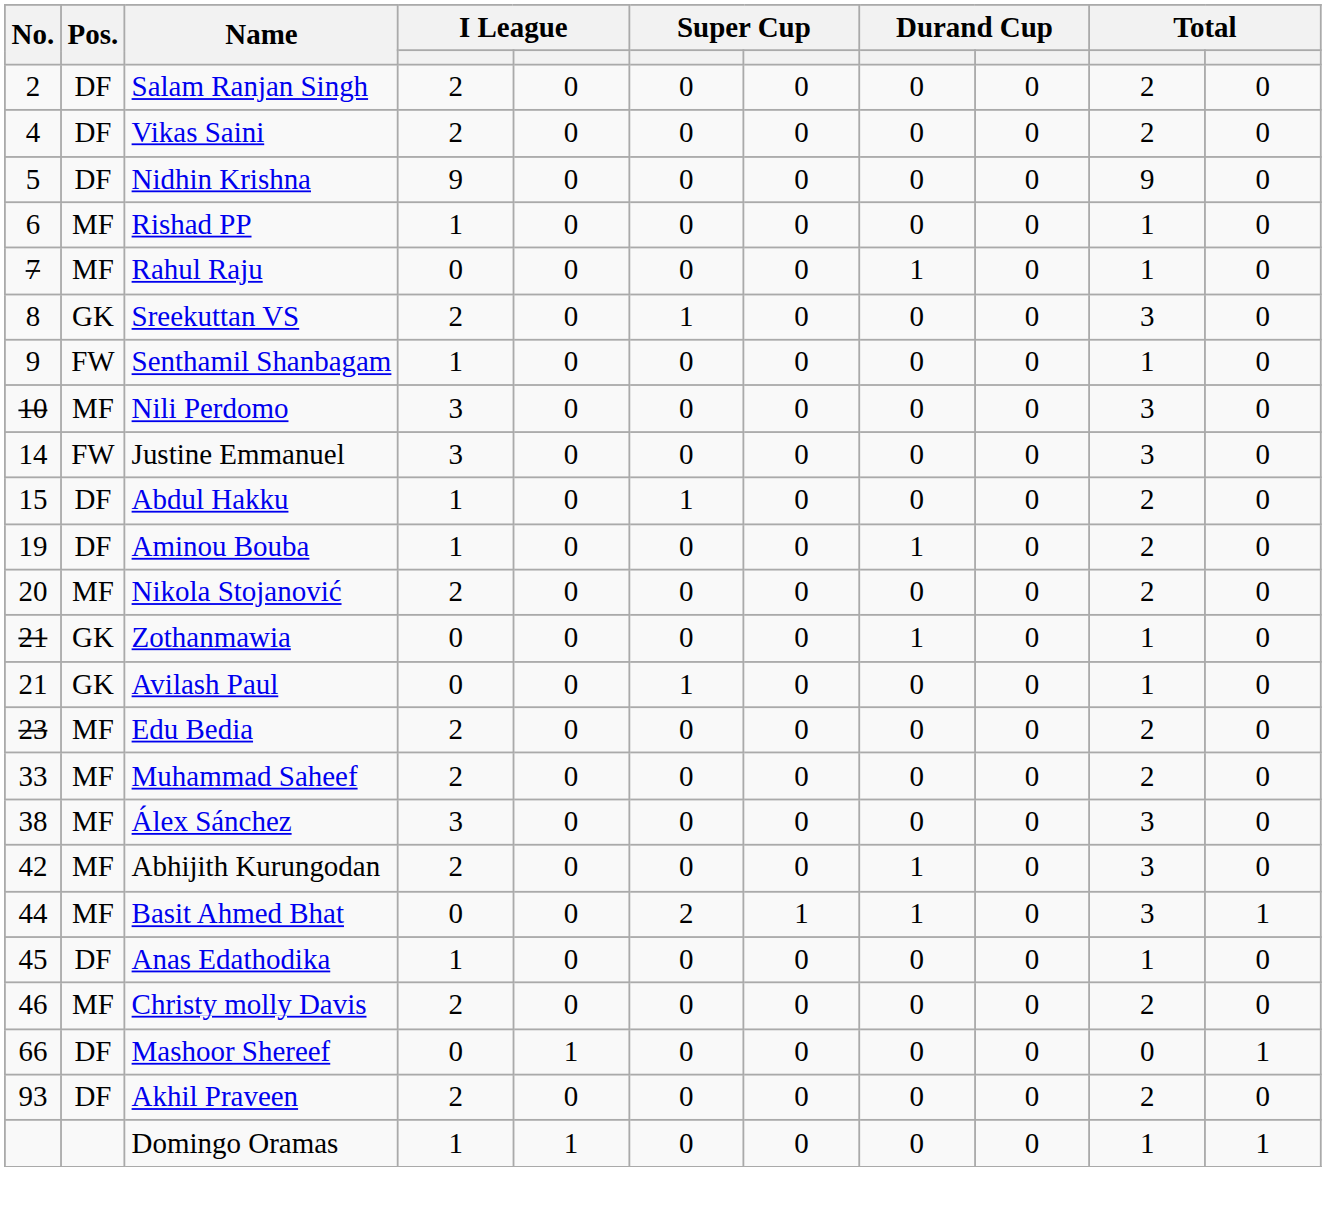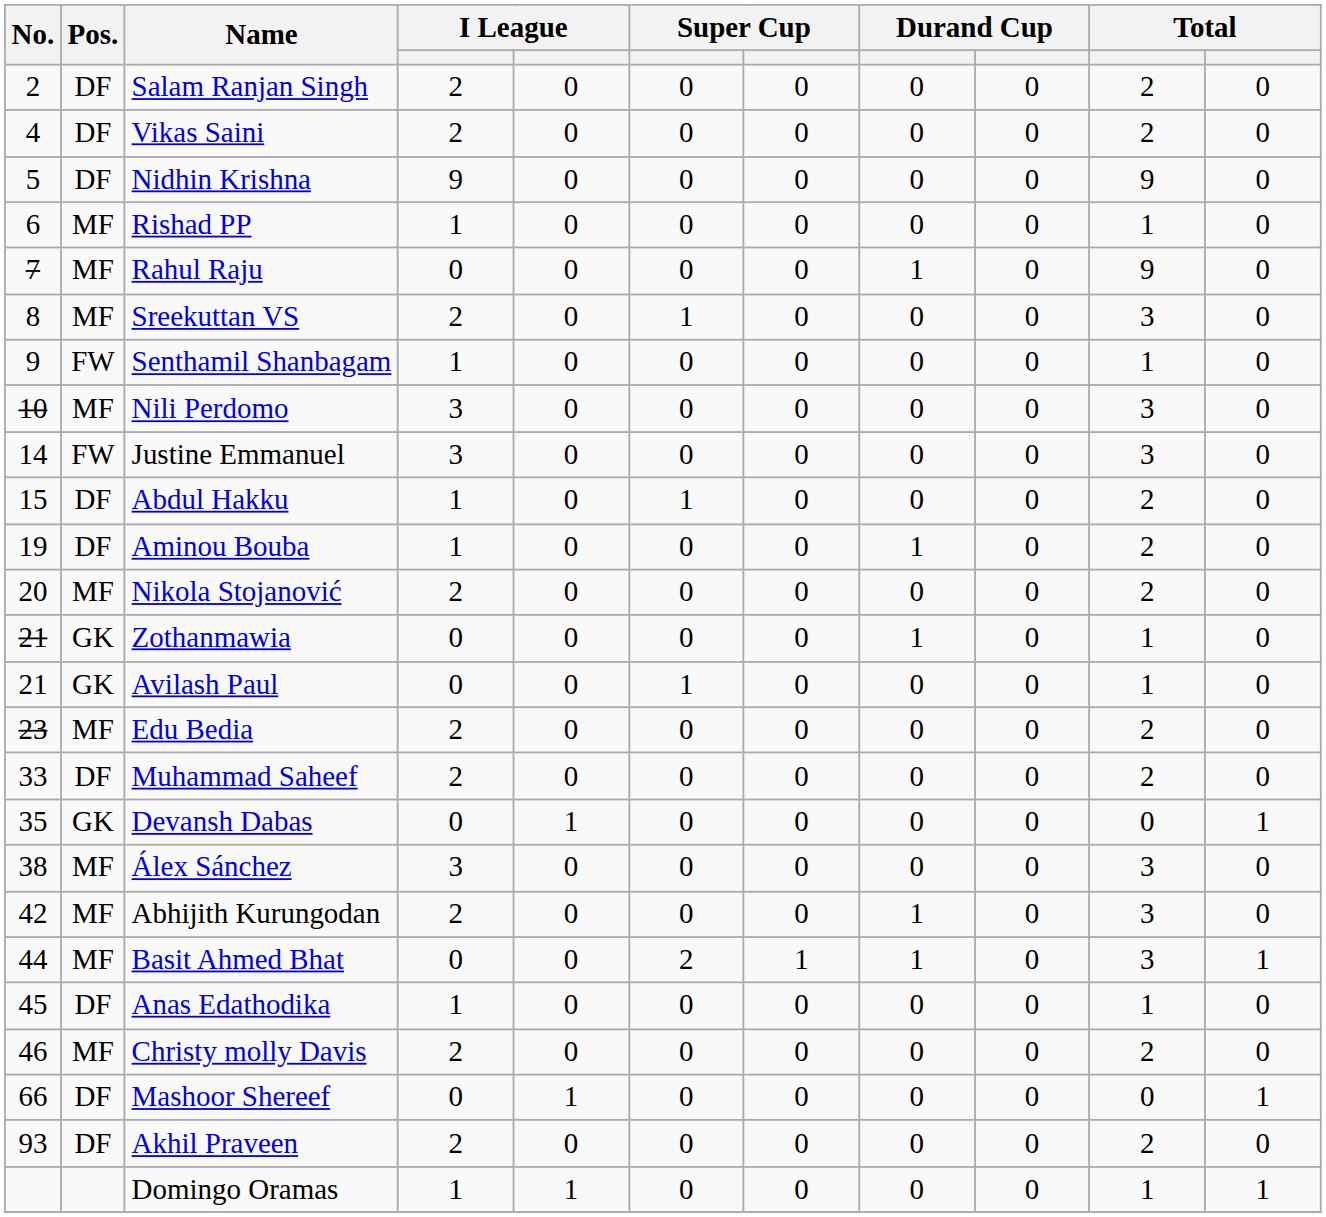 <table class="wikitable sortable" style="text-align: center;">
 <tr>
 <th rowspan="2">No.</th>
 <th rowspan="2">Pos.</th>
 <th rowspan="2">Name</th>
 <th colspan="2" width=120>I League</th>
 <th colspan="2" width=120>Super Cup</th>
 <th colspan="2" width=120>Durand Cup</th>
 <th colspan="2" width=120>Total</th>
 </tr>
 <tr>
 <th></th>
 <th></th>
 <th></th>
 <th></th>
 <th></th>
 <th></th>
 <th></th>
 <th></th>
 </tr>
 <tr>
 <td>2</td>
 <td>DF</td>
 <td align="left"> <a href='#'>Salam Ranjan Singh</a></td>
 <td>2</td>
 <td>0</td>
 <td>0</td>
 <td>0</td>
 <td>0</td>
 <td>0</td>
 <td>2</td>
 <td>0</td>
 </tr>
 <tr>
 <td>4</td>
 <td>DF</td>
 <td align="left"> <a href='#'>Vikas Saini</a></td>
 <td>2</td>
 <td>0</td>
 <td>0</td>
 <td>0</td>
 <td>0</td>
 <td>0</td>
 <td>2</td>
 <td>0</td>
 </tr>
 <tr>
 <td>5</td>
 <td>DF</td>
 <td align="left"> <a href='#'>Nidhin Krishna</a></td>
 <td>9</td>
 <td>0</td>
 <td>0</td>
 <td>0</td>
 <td>0</td>
 <td>0</td>
 <td>9</td>
 <td>0</td>
 </tr>
 <tr>
 <td>6</td>
 <td>MF</td>
 <td align="left"> <a href='#'>Rishad PP</a></td>
 <td>1</td>
 <td>0</td>
 <td>0</td>
 <td>0</td>
 <td>0</td>
 <td>0</td>
 <td>1</td>
 <td>0</td>
 </tr>
 <tr>
 <td><s>7</s></td>
 <td>MF</td>
 <td align="left"> <a href='#'>Rahul Raju</a></td>
 <td>0</td>
 <td>0</td>
 <td>0</td>
 <td>0</td>
 <td>1</td>
 <td>0</td>
-<td>1</td>
+<td>9</td>
 <td>0</td>
 </tr>
 <tr>
 <td>8</td>
-<td>GK</td>
+<td>MF</td>
 <td align="left"> <a href='#'>Sreekuttan VS</a></td>
 <td>2</td>
 <td>0</td>
 <td>1</td>
 <td>0</td>
 <td>0</td>
 <td>0</td>
 <td>3</td>
 <td>0</td>
 </tr>
 <tr>
 <td>9</td>
 <td>FW</td>
 <td align="left"> <a href='#'>Senthamil Shanbagam</a></td>
 <td>1</td>
 <td>0</td>
 <td>0</td>
 <td>0</td>
 <td>0</td>
 <td>0</td>
 <td>1</td>
 <td>0</td>
 </tr>
 <tr>
 <td><s>10</s></td>
 <td>MF</td>
 <td align="left"> <a href='#'>Nili Perdomo</a></td>
 <td>3</td>
 <td>0</td>
 <td>0</td>
 <td>0</td>
 <td>0</td>
 <td>0</td>
 <td>3</td>
 <td>0</td>
 </tr>
 <tr>
 <td>14</td>
 <td>FW</td>
 <td align="left"> Justine Emmanuel</td>
 <td>3</td>
 <td>0</td>
 <td>0</td>
 <td>0</td>
 <td>0</td>
 <td>0</td>
 <td>3</td>
 <td>0</td>
 </tr>
 <tr>
 <td>15</td>
 <td>DF</td>
 <td align="left"> <a href='#'>Abdul Hakku</a></td>
 <td>1</td>
 <td>0</td>
 <td>1</td>
 <td>0</td>
 <td>0</td>
 <td>0</td>
 <td>2</td>
 <td>0</td>
 </tr>
 <tr>
 <td>19</td>
 <td>DF</td>
 <td align="left"> <a href='#'>Aminou Bouba</a></td>
 <td>1</td>
 <td>0</td>
 <td>0</td>
 <td>0</td>
 <td>1</td>
 <td>0</td>
 <td>2</td>
 <td>0</td>
 </tr>
 <tr>
 <td>20</td>
 <td>MF</td>
 <td align="left"> <a href='#'>Nikola Stojanović</a></td>
 <td>2</td>
 <td>0</td>
 <td>0</td>
 <td>0</td>
 <td>0</td>
 <td>0</td>
 <td>2</td>
 <td>0</td>
 </tr>
 <tr>
 <td><s>21</s></td>
 <td>GK</td>
 <td align="left"> <a href='#'>Zothanmawia</a></td>
 <td>0</td>
 <td>0</td>
 <td>0</td>
 <td>0</td>
 <td>1</td>
 <td>0</td>
 <td>1</td>
 <td>0</td>
 </tr>
 <tr>
 <td>21</td>
 <td>GK</td>
 <td align="left"> <a href='#'>Avilash Paul</a></td>
 <td>0</td>
 <td>0</td>
 <td>1</td>
 <td>0</td>
 <td>0</td>
 <td>0</td>
 <td>1</td>
 <td>0</td>
 </tr>
 <tr>
 <td><s>23</s></td>
 <td>MF</td>
 <td align="left"> <a href='#'>Edu Bedia</a></td>
 <td>2</td>
 <td>0</td>
 <td>0</td>
 <td>0</td>
 <td>0</td>
 <td>0</td>
 <td>2</td>
 <td>0</td>
 </tr>
 <tr>
 <td>33</td>
-<td>MF</td>
+<td>DF</td>
 <td align="left"> <a href='#'>Muhammad Saheef</a></td>
 <td>2</td>
 <td>0</td>
 <td>0</td>
 <td>0</td>
 <td>0</td>
 <td>0</td>
 <td>2</td>
 <td>0</td>
+</tr>
+<tr>
+<td>35</td>
+<td>GK</td>
+<td align="left"> <a href='#'>Devansh Dabas</a></td>
+<td>0</td>
+<td>1</td>
+<td>0</td>
+<td>0</td>
+<td>0</td>
+<td>0</td>
+<td>0</td>
+<td>1</td>
 </tr>
 <tr>
 <td>38</td>
 <td>MF</td>
 <td align="left"> <a href='#'>Álex Sánchez</a></td>
 <td>3</td>
 <td>0</td>
 <td>0</td>
 <td>0</td>
 <td>0</td>
 <td>0</td>
 <td>3</td>
 <td>0</td>
 </tr>
 <tr>
 <td>42</td>
 <td>MF</td>
 <td align="left"> Abhijith Kurungodan</td>
 <td>2</td>
 <td>0</td>
 <td>0</td>
 <td>0</td>
 <td>1</td>
 <td>0</td>
 <td>3</td>
 <td>0</td>
 </tr>
 <tr>
 <td>44</td>
 <td>MF</td>
 <td align="left"> <a href='#'>Basit Ahmed Bhat</a></td>
 <td>0</td>
 <td>0</td>
 <td>2</td>
 <td>1</td>
 <td>1</td>
 <td>0</td>
 <td>3</td>
 <td>1</td>
 </tr>
 <tr>
 <td>45</td>
 <td>DF</td>
 <td align="left"> <a href='#'>Anas Edathodika</a></td>
 <td>1</td>
 <td>0</td>
 <td>0</td>
 <td>0</td>
 <td>0</td>
 <td>0</td>
 <td>1</td>
 <td>0</td>
 </tr>
 <tr>
 <td>46</td>
 <td>MF</td>
 <td align="left"> <a href='#'>Christy molly Davis</a></td>
 <td>2</td>
 <td>0</td>
 <td>0</td>
 <td>0</td>
 <td>0</td>
 <td>0</td>
 <td>2</td>
 <td>0</td>
 </tr>
 <tr>
 <td>66</td>
 <td>DF</td>
 <td align="left"> <a href='#'>Mashoor Shereef</a></td>
 <td>0</td>
 <td>1</td>
 <td>0</td>
 <td>0</td>
 <td>0</td>
 <td>0</td>
 <td>0</td>
 <td>1</td>
 </tr>
 <tr>
 <td>93</td>
 <td>DF</td>
 <td align="left"> <a href='#'>Akhil Praveen</a></td>
 <td>2</td>
 <td>0</td>
 <td>0</td>
 <td>0</td>
 <td>0</td>
 <td>0</td>
 <td>2</td>
 <td>0</td>
 </tr>
 <tr>
 <td></td>
 <td></td>
 <td align="left"> Domingo Oramas</td>
 <td>1</td>
 <td>1</td>
 <td>0</td>
 <td>0</td>
 <td>0</td>
 <td>0</td>
 <td>1</td>
 <td>1</td>
 </tr>
 <tr>
 </tr>
 </table>
